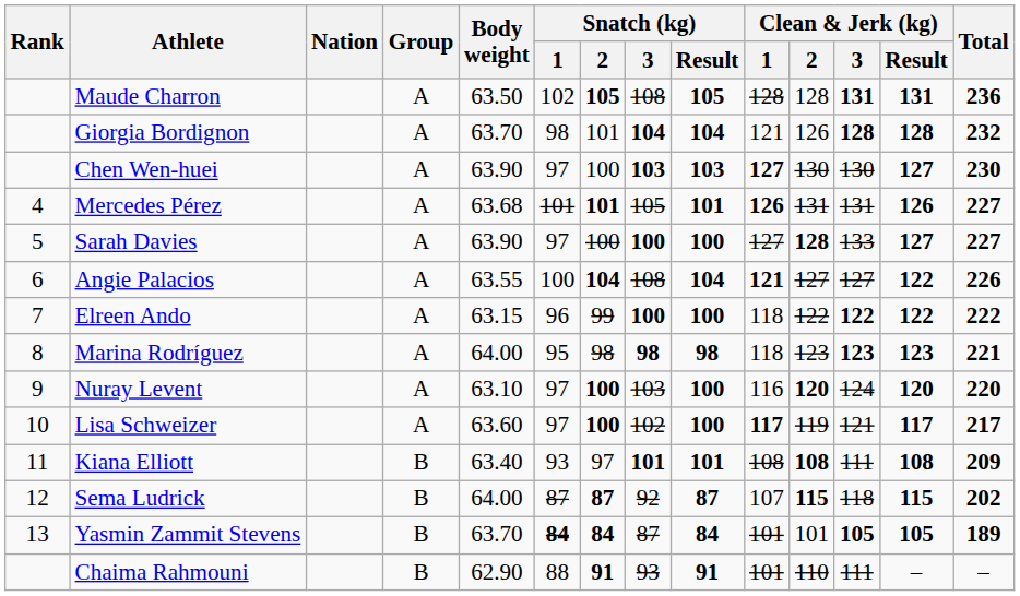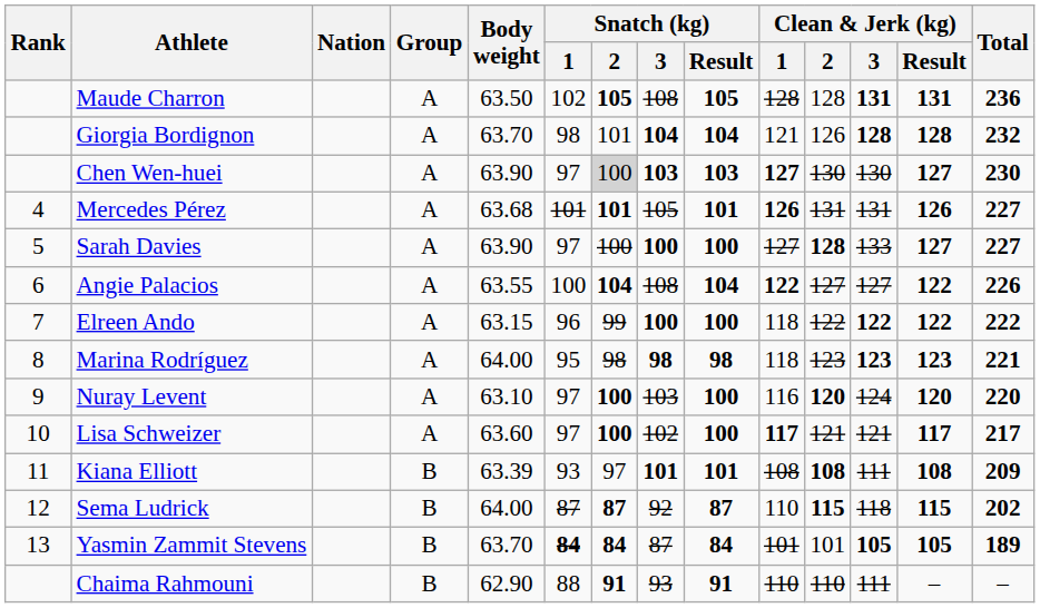 <table class="wikitable sortable" style="text-align:center;">
 <tr>
 <th rowspan=2>Rank</th>
 <th rowspan=2>Athlete</th>
 <th rowspan=2>Nation</th>
 <th rowspan=2>Group</th>
 <th rowspan=2>Body<br>weight</th>
 <th colspan=4>Snatch (kg)</th>
 <th colspan=4>Clean & Jerk (kg)</th>
 <th rowspan=2>Total</th>
 </tr>
 <tr>
 <th>1</th>
 <th>2</th>
 <th>3</th>
 <th>Result</th>
 <th>1</th>
 <th>2</th>
 <th>3</th>
 <th>Result</th>
 </tr>
 <tr>
 <td></td>
 <td align=left><a href='#'>Maude Charron</a></td>
 <td align=left></td>
 <td>A</td>
 <td>63.50</td>
 <td>102</td>
 <td><strong>105</strong></td>
 <td><s>108</s></td>
 <td><strong>105</strong></td>
 <td><s>128</s></td>
 <td>128</td>
 <td><strong>131</strong></td>
 <td><strong>131</strong></td>
 <td><strong>236</strong></td>
 </tr>
 <tr>
 <td></td>
 <td align=left><a href='#'>Giorgia Bordignon</a></td>
 <td align=left></td>
 <td>A</td>
 <td>63.70</td>
 <td>98</td>
 <td>101</td>
 <td><strong>104</strong></td>
 <td><strong>104</strong></td>
 <td>121</td>
 <td>126</td>
 <td><strong>128</strong></td>
 <td><strong>128</strong></td>
 <td><strong>232</strong></td>
 </tr>
 <tr>
 <td></td>
 <td align=left><a href='#'>Chen Wen-huei</a></td>
 <td align=left></td>
 <td>A</td>
 <td>63.90</td>
 <td>97</td>
-<td>100</td>
+<td style="background: lightgrey;">100</td>
 <td><strong>103</strong></td>
 <td><strong>103</strong></td>
 <td><strong>127</strong></td>
 <td><s>130</s></td>
 <td><s>130</s></td>
 <td><strong>127</strong></td>
 <td><strong>230</strong></td>
 </tr>
 <tr>
 <td>4</td>
 <td align=left><a href='#'>Mercedes Pérez</a></td>
 <td align=left></td>
 <td>A</td>
 <td>63.68</td>
 <td><s>101</s></td>
 <td><strong>101</strong></td>
 <td><s>105</s></td>
 <td><strong>101</strong></td>
 <td><strong>126</strong></td>
 <td><s>131</s></td>
 <td><s>131</s></td>
 <td><strong>126</strong></td>
 <td><strong>227</strong></td>
 </tr>
 <tr>
 <td>5</td>
 <td align=left><a href='#'>Sarah Davies</a></td>
 <td align=left></td>
 <td>A</td>
 <td>63.90</td>
 <td>97</td>
 <td><s>100</s></td>
 <td><strong>100</strong></td>
 <td><strong>100</strong></td>
 <td><s>127</s></td>
 <td><strong>128</strong></td>
 <td><s>133</s></td>
 <td><strong>127</strong></td>
 <td><strong>227</strong></td>
 </tr>
 <tr>
 <td>6</td>
 <td align=left><a href='#'>Angie Palacios</a></td>
 <td align=left></td>
 <td>A</td>
 <td>63.55</td>
 <td>100</td>
 <td><strong>104</strong></td>
 <td><s>108</s></td>
 <td><strong>104</strong></td>
-<td><strong>121</strong></td>
+<td><strong>122</strong></td>
 <td><s>127</s></td>
 <td><s>127</s></td>
 <td><strong>122</strong></td>
 <td><strong>226</strong></td>
 </tr>
 <tr>
 <td>7</td>
 <td align=left><a href='#'>Elreen Ando</a></td>
 <td align=left></td>
 <td>A</td>
 <td>63.15</td>
 <td>96</td>
 <td><s>99</s></td>
 <td><strong>100</strong></td>
 <td><strong>100</strong></td>
 <td>118</td>
 <td><s>122</s></td>
 <td><strong>122</strong></td>
 <td><strong>122</strong></td>
 <td><strong>222</strong></td>
 </tr>
 <tr>
 <td>8</td>
 <td align=left><a href='#'>Marina Rodríguez</a></td>
 <td align=left></td>
 <td>A</td>
 <td>64.00</td>
 <td>95</td>
 <td><s>98</s></td>
 <td><strong>98</strong></td>
 <td><strong>98</strong></td>
 <td>118</td>
 <td><s>123</s></td>
 <td><strong>123</strong></td>
 <td><strong>123</strong></td>
 <td><strong>221</strong></td>
 </tr>
 <tr>
 <td>9</td>
 <td align=left><a href='#'>Nuray Levent</a></td>
 <td align=left></td>
 <td>A</td>
 <td>63.10</td>
 <td>97</td>
 <td><strong>100</strong></td>
 <td><s>103</s></td>
 <td><strong>100</strong></td>
 <td>116</td>
 <td><strong>120</strong></td>
 <td><s>124</s></td>
 <td><strong>120</strong></td>
 <td><strong>220</strong></td>
 </tr>
 <tr>
 <td>10</td>
 <td align=left><a href='#'>Lisa Schweizer</a></td>
 <td align=left></td>
 <td>A</td>
 <td>63.60</td>
 <td>97</td>
 <td><strong>100</strong></td>
 <td><s>102</s></td>
 <td><strong>100</strong></td>
 <td><strong>117</strong></td>
-<td><s>119</s></td>
+<td><s>121</s></td>
 <td><s>121</s></td>
 <td><strong>117</strong></td>
 <td><strong>217</strong></td>
 </tr>
 <tr>
 <td>11</td>
 <td align=left><a href='#'>Kiana Elliott</a></td>
 <td align=left></td>
 <td>B</td>
-<td>63.40</td>
+<td>63.39</td>
 <td>93</td>
 <td>97</td>
 <td><strong>101</strong></td>
 <td><strong>101</strong></td>
 <td><s>108</s></td>
 <td><strong>108</strong></td>
 <td><s>111</s></td>
 <td><strong>108</strong></td>
 <td><strong>209</strong></td>
 </tr>
 <tr>
 <td>12</td>
 <td align=left><a href='#'>Sema Ludrick</a></td>
 <td align=left></td>
 <td>B</td>
 <td>64.00</td>
 <td><s>87</s></td>
 <td><strong>87</strong></td>
 <td><s>92</s></td>
 <td><strong>87</strong></td>
-<td>107</td>
+<td>110</td>
 <td><strong>115</strong></td>
 <td><s>118</s></td>
 <td><strong>115</strong></td>
 <td><strong>202</strong></td>
 </tr>
 <tr>
 <td>13</td>
 <td align=left><a href='#'>Yasmin Zammit Stevens</a></td>
 <td align=left></td>
 <td>B</td>
 <td>63.70</td>
 <td><strong><s>84</s></strong></td>
 <td><strong>84</strong></td>
 <td><s>87</s></td>
 <td><strong>84</strong></td>
 <td><s>101</s></td>
 <td>101</td>
 <td><strong>105</strong></td>
 <td><strong>105</strong></td>
 <td><strong>189</strong></td>
 </tr>
 <tr>
 <td></td>
 <td align=left><a href='#'>Chaima Rahmouni</a></td>
 <td align=left></td>
 <td>B</td>
 <td>62.90</td>
 <td>88</td>
 <td><strong>91</strong></td>
 <td><s>93</s></td>
 <td><strong>91</strong></td>
-<td><s>101</s></td>
+<td><s>110</s></td>
 <td><s>110</s></td>
 <td><s>111</s></td>
 <td>–</td>
 <td>–</td>
 </tr>
 </table>
